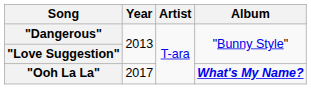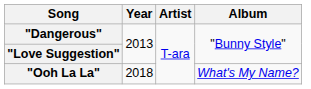 <table class="wikitable plainrowheaders" style="text-align:center">
 <tr>
 <th>Song</th>
 <th scope="col">Year</th>
 <th scope="col">Artist</th>
 <th>Album</th>
 </tr>
 <tr>
 <th scope="row">"Dangerous" <br></th>
 <td rowspan="2">2013</td>
 <td rowspan="3"><a href='#'>T-ara</a></td>
 <td rowspan="2">"<a href='#'>Bunny Style</a>"</td>
 </tr>
 <tr>
 <th scope="row">"Love Suggestion"</th>
 </tr>
 <tr>
 <th scope="row">"Ooh La La"</th>
-<td>2017</td>
-<td><strong><em><a href='#'>What's My Name?</a></em></strong></td>
+<td>2018</td>
+<td><em><a href='#'>What's My Name?</a></em></td>
 </tr>
 </table>
